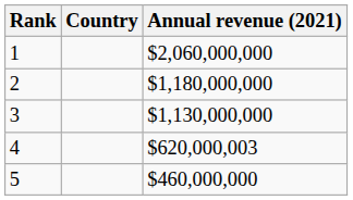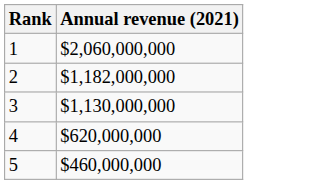 <table class="wikitable sortable">
 <tr>
 <th>Rank</th>
-<th>Country</th>
 <th>Annual revenue (2021)</th>
 </tr>
 <tr>
 <td>1</td>
-<td></td>
 <td>$2,060,000,000</td>
 </tr>
 <tr>
 <td>2</td>
-<td></td>
-<td>$1,180,000,000</td>
+<td>$1,182,000,000</td>
 </tr>
 <tr>
 <td>3</td>
-<td></td>
 <td>$1,130,000,000</td>
 </tr>
 <tr>
 <td>4</td>
-<td></td>
-<td>$620,000,003</td>
+<td>$620,000,000</td>
 </tr>
 <tr>
 <td>5</td>
-<td></td>
 <td>$460,000,000</td>
 </tr>
 </table>
